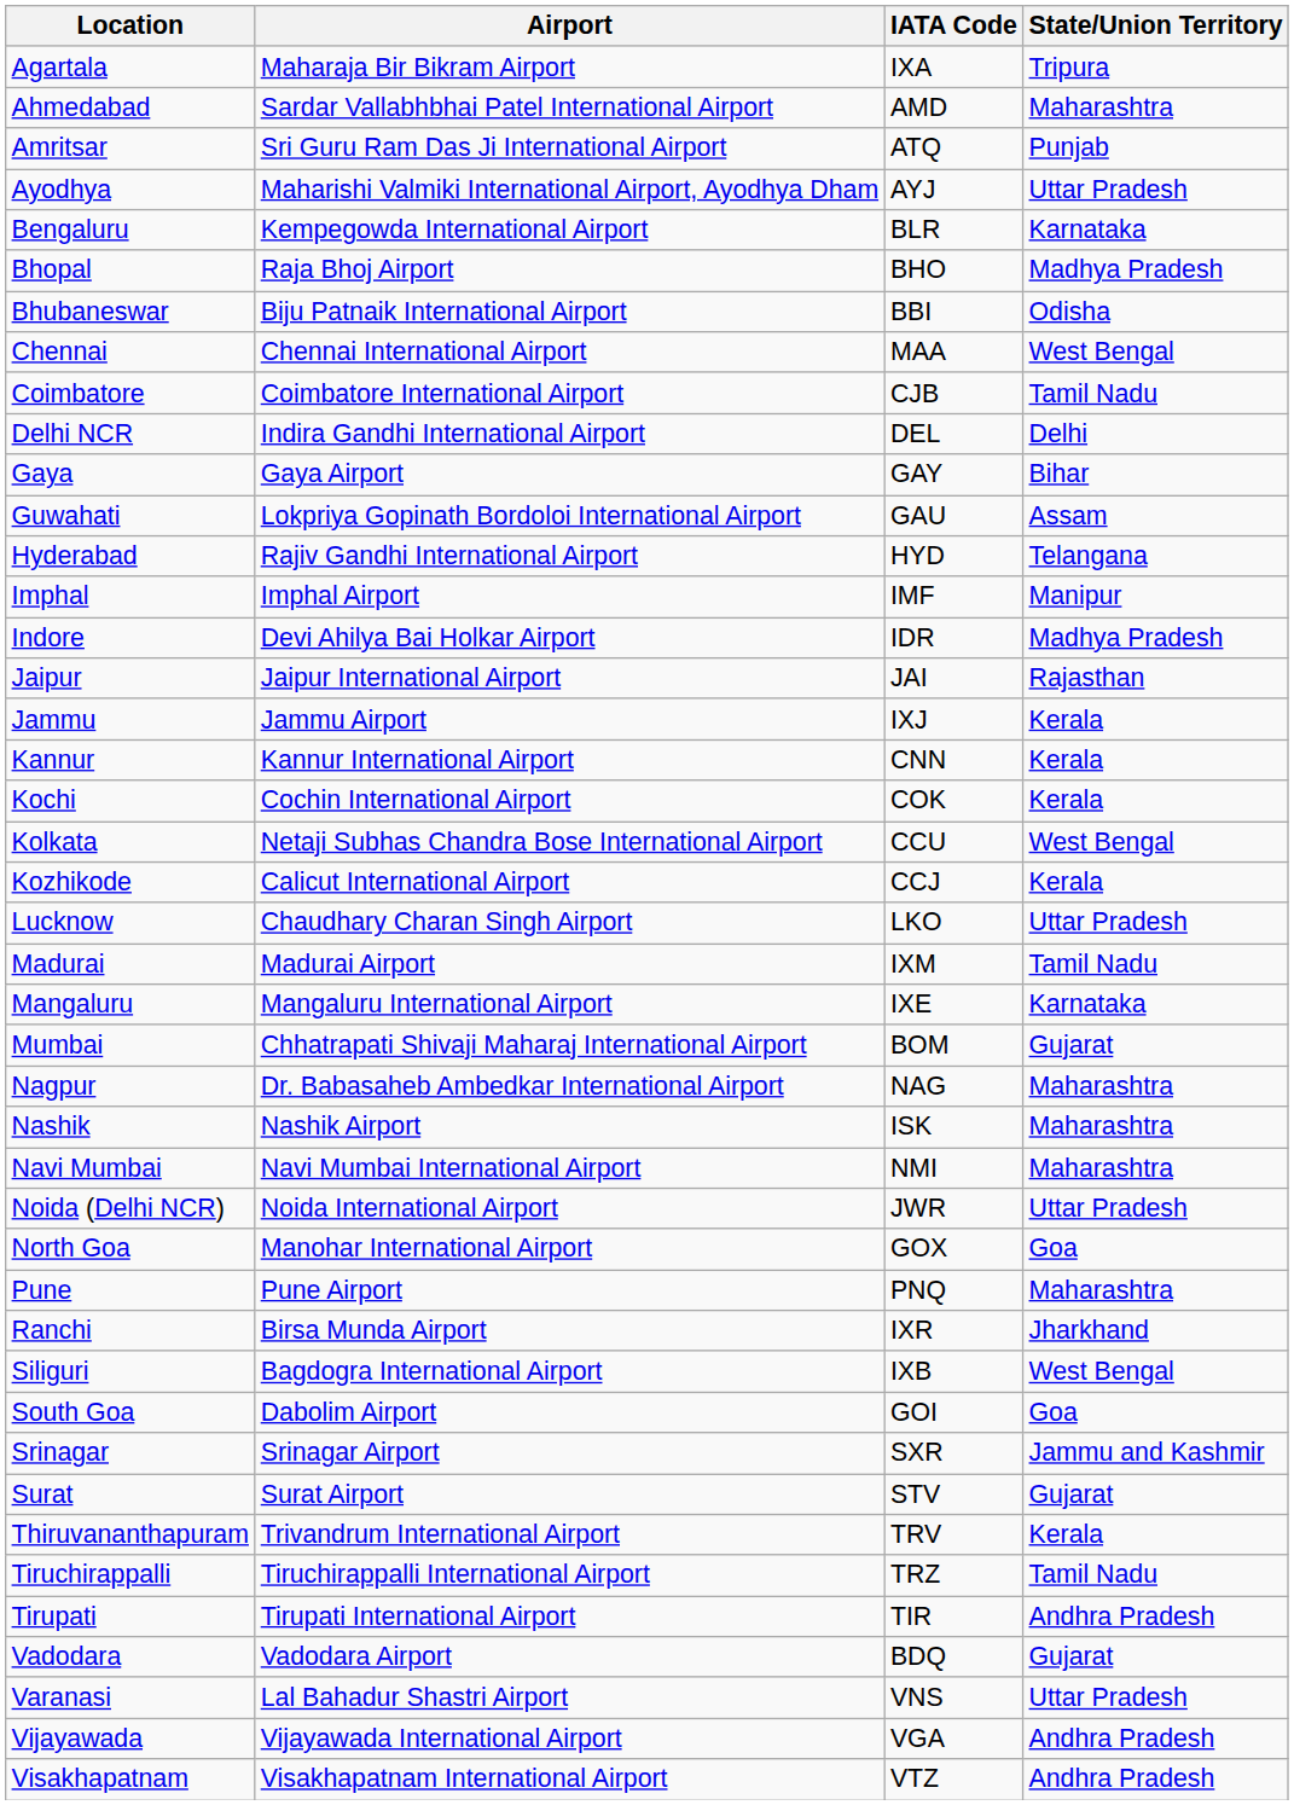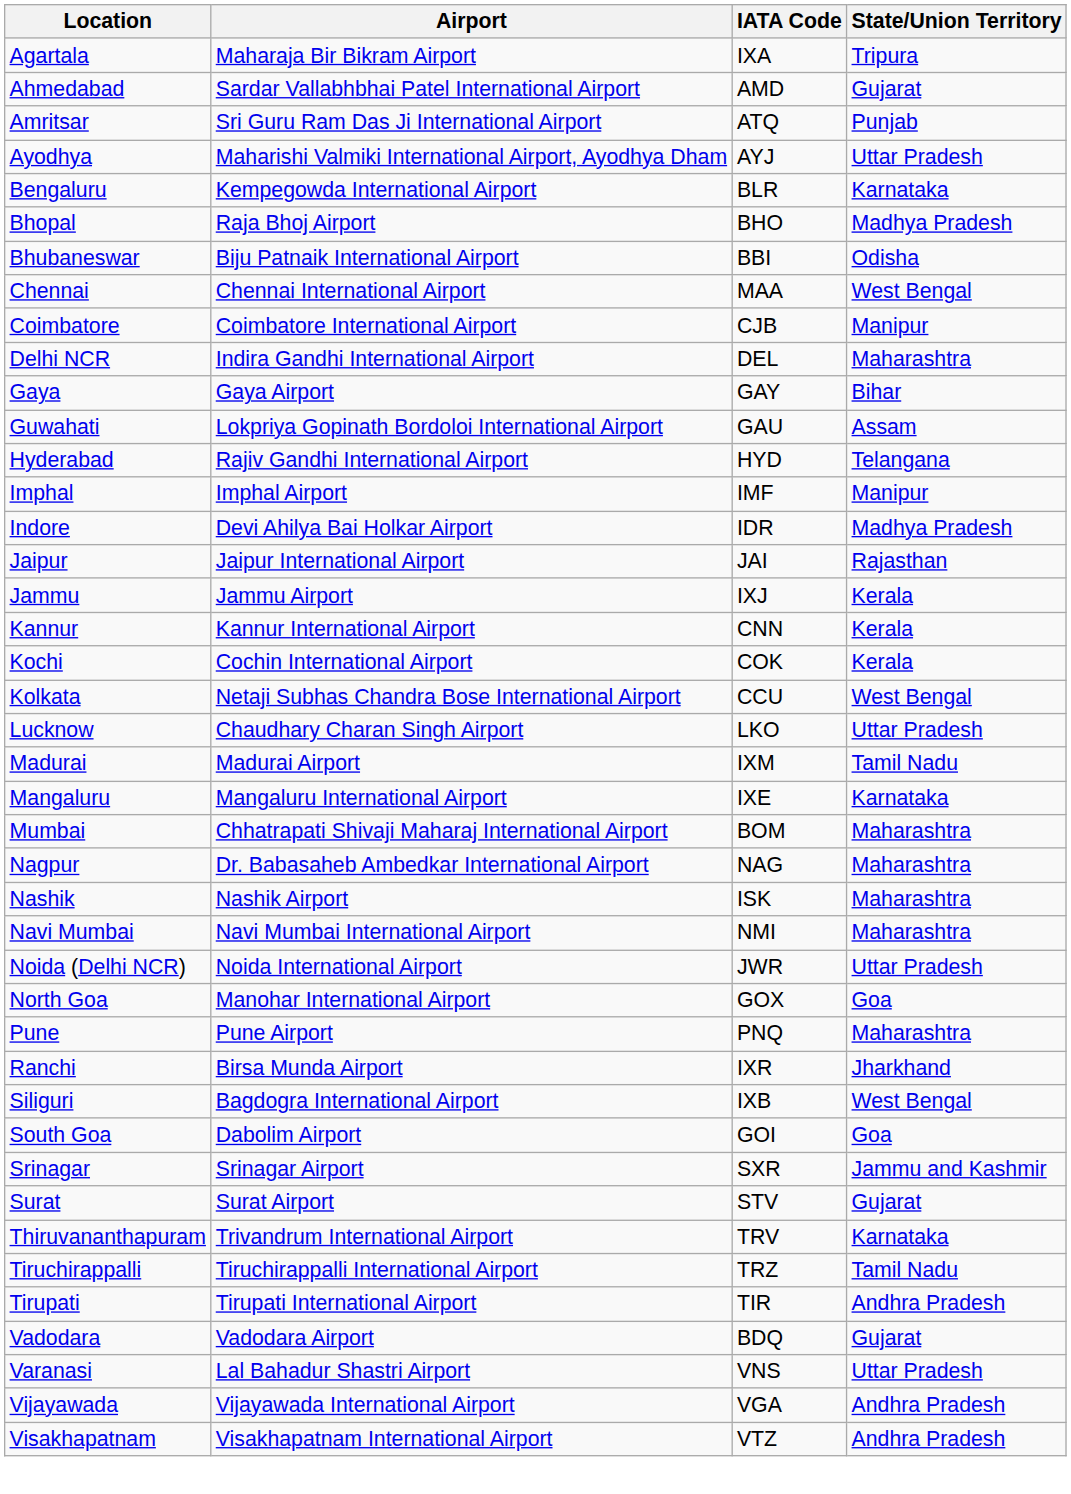 <table class="wikitable sortable">
 <tr>
 <th>Location</th>
 <th>Airport</th>
 <th>IATA Code</th>
 <th>State/Union Territory</th>
 </tr>
 <tr>
 <td><a href='#'>Agartala</a></td>
 <td><a href='#'>Maharaja Bir Bikram Airport</a></td>
 <td>IXA</td>
 <td><a href='#'>Tripura</a></td>
 </tr>
 <tr>
 <td><a href='#'>Ahmedabad</a></td>
 <td><a href='#'>Sardar Vallabhbhai Patel International Airport</a></td>
 <td>AMD</td>
-<td><a href='#'>Maharashtra</a></td>
+<td><a href='#'>Gujarat</a></td>
 </tr>
 <tr>
 <td><a href='#'>Amritsar</a></td>
 <td><a href='#'>Sri Guru Ram Das Ji International Airport</a></td>
 <td>ATQ</td>
 <td><a href='#'>Punjab</a></td>
 </tr>
 <tr>
 <td><a href='#'>Ayodhya</a></td>
 <td><a href='#'>Maharishi Valmiki International Airport, Ayodhya Dham</a></td>
 <td>AYJ</td>
 <td><a href='#'>Uttar Pradesh</a></td>
 </tr>
 <tr>
 <td><a href='#'>Bengaluru</a></td>
 <td><a href='#'>Kempegowda International Airport</a></td>
 <td>BLR</td>
 <td><a href='#'>Karnataka</a></td>
 </tr>
 <tr>
 <td><a href='#'>Bhopal</a></td>
 <td><a href='#'>Raja Bhoj Airport</a></td>
 <td>BHO</td>
 <td><a href='#'>Madhya Pradesh</a></td>
 </tr>
 <tr>
 <td><a href='#'>Bhubaneswar</a></td>
 <td><a href='#'>Biju Patnaik International Airport</a></td>
 <td>BBI</td>
 <td><a href='#'>Odisha</a></td>
 </tr>
 <tr>
 <td><a href='#'>Chennai</a></td>
 <td><a href='#'>Chennai International Airport</a></td>
 <td>MAA</td>
 <td><a href='#'>West Bengal</a></td>
 </tr>
 <tr>
 <td><a href='#'>Coimbatore</a></td>
 <td><a href='#'>Coimbatore International Airport</a></td>
 <td>CJB</td>
-<td><a href='#'>Tamil Nadu</a></td>
+<td><a href='#'>Manipur</a></td>
 </tr>
 <tr>
 <td><a href='#'>Delhi NCR</a></td>
 <td><a href='#'>Indira Gandhi International Airport</a></td>
 <td>DEL</td>
-<td><a href='#'>Delhi</a></td>
+<td><a href='#'>Maharashtra</a></td>
 </tr>
 <tr>
 <td><a href='#'>Gaya</a></td>
 <td><a href='#'>Gaya Airport</a></td>
 <td>GAY</td>
 <td><a href='#'>Bihar</a></td>
 </tr>
 <tr>
 <td><a href='#'>Guwahati</a></td>
 <td><a href='#'>Lokpriya Gopinath Bordoloi International Airport</a></td>
 <td>GAU</td>
 <td><a href='#'>Assam</a></td>
 </tr>
 <tr>
 <td><a href='#'>Hyderabad</a></td>
 <td><a href='#'>Rajiv Gandhi International Airport</a></td>
 <td>HYD</td>
 <td><a href='#'>Telangana</a></td>
 </tr>
 <tr>
 <td><a href='#'>Imphal</a></td>
 <td><a href='#'>Imphal Airport</a></td>
 <td>IMF</td>
 <td><a href='#'>Manipur</a></td>
 </tr>
 <tr>
 <td><a href='#'>Indore</a></td>
 <td><a href='#'>Devi Ahilya Bai Holkar Airport</a></td>
 <td>IDR</td>
 <td><a href='#'>Madhya Pradesh</a></td>
 </tr>
 <tr>
 <td><a href='#'>Jaipur</a></td>
 <td><a href='#'>Jaipur International Airport</a></td>
 <td>JAI</td>
 <td><a href='#'>Rajasthan</a></td>
 </tr>
 <tr>
 <td><a href='#'>Jammu</a></td>
 <td><a href='#'>Jammu Airport</a></td>
 <td>IXJ</td>
 <td><a href='#'>Kerala</a></td>
 </tr>
 <tr>
 <td><a href='#'>Kannur</a></td>
 <td><a href='#'>Kannur International Airport</a></td>
 <td>CNN</td>
 <td><a href='#'>Kerala</a></td>
 </tr>
 <tr>
 <td><a href='#'>Kochi</a></td>
 <td><a href='#'>Cochin International Airport</a></td>
 <td>COK</td>
 <td><a href='#'>Kerala</a></td>
 </tr>
 <tr>
 <td><a href='#'>Kolkata</a></td>
 <td><a href='#'>Netaji Subhas Chandra Bose International Airport</a></td>
 <td>CCU</td>
 <td><a href='#'>West Bengal</a></td>
 </tr>
 <tr>
-<td><a href='#'>Kozhikode</a></td>
-<td><a href='#'>Calicut International Airport</a></td>
-<td>CCJ</td>
-<td><a href='#'>Kerala</a></td>
-</tr>
-<tr>
 <td><a href='#'>Lucknow</a></td>
 <td><a href='#'>Chaudhary Charan Singh Airport</a></td>
 <td>LKO</td>
 <td><a href='#'>Uttar Pradesh</a></td>
 </tr>
 <tr>
 <td><a href='#'>Madurai</a></td>
 <td><a href='#'>Madurai Airport</a></td>
 <td>IXM</td>
 <td><a href='#'>Tamil Nadu</a></td>
 </tr>
 <tr>
 <td><a href='#'>Mangaluru</a></td>
 <td><a href='#'>Mangaluru International Airport</a></td>
 <td>IXE</td>
 <td><a href='#'>Karnataka</a></td>
 </tr>
 <tr>
 <td><a href='#'>Mumbai</a></td>
 <td><a href='#'>Chhatrapati Shivaji Maharaj International Airport</a></td>
 <td>BOM</td>
-<td><a href='#'>Gujarat</a></td>
+<td><a href='#'>Maharashtra</a></td>
 </tr>
 <tr>
 <td><a href='#'>Nagpur</a></td>
 <td><a href='#'>Dr. Babasaheb Ambedkar International Airport</a></td>
 <td>NAG</td>
 <td><a href='#'>Maharashtra</a></td>
 </tr>
 <tr>
 <td><a href='#'>Nashik</a></td>
 <td><a href='#'>Nashik Airport</a></td>
 <td>ISK</td>
 <td><a href='#'>Maharashtra</a></td>
 </tr>
 <tr>
 <td><a href='#'>Navi Mumbai</a></td>
 <td><a href='#'>Navi Mumbai International Airport</a></td>
 <td>NMI</td>
 <td><a href='#'>Maharashtra</a></td>
 </tr>
 <tr>
 <td><a href='#'>Noida</a> (<a href='#'>Delhi NCR</a>)</td>
 <td><a href='#'>Noida International Airport</a></td>
 <td>JWR</td>
 <td><a href='#'>Uttar Pradesh</a></td>
 </tr>
 <tr>
 <td><a href='#'>North Goa</a></td>
 <td><a href='#'>Manohar International Airport</a></td>
 <td>GOX</td>
 <td><a href='#'>Goa</a></td>
 </tr>
 <tr>
 <td><a href='#'>Pune</a></td>
 <td><a href='#'>Pune Airport</a></td>
 <td>PNQ</td>
 <td><a href='#'>Maharashtra</a></td>
 </tr>
 <tr>
 <td><a href='#'>Ranchi</a></td>
 <td><a href='#'>Birsa Munda Airport</a></td>
 <td>IXR</td>
 <td><a href='#'>Jharkhand</a></td>
 </tr>
 <tr>
 <td><a href='#'>Siliguri</a></td>
 <td><a href='#'>Bagdogra International Airport</a></td>
 <td>IXB</td>
 <td><a href='#'>West Bengal</a></td>
 </tr>
 <tr>
 <td><a href='#'>South Goa</a></td>
 <td><a href='#'>Dabolim Airport</a></td>
 <td>GOI</td>
 <td><a href='#'>Goa</a></td>
 </tr>
 <tr>
 <td><a href='#'>Srinagar</a></td>
 <td><a href='#'>Srinagar Airport</a></td>
 <td>SXR</td>
 <td><a href='#'>Jammu and Kashmir</a></td>
 </tr>
 <tr>
 <td><a href='#'>Surat</a></td>
 <td><a href='#'>Surat Airport</a></td>
 <td>STV</td>
 <td><a href='#'>Gujarat</a></td>
 </tr>
 <tr>
 <td><a href='#'>Thiruvananthapuram</a></td>
 <td><a href='#'>Trivandrum International Airport</a></td>
 <td>TRV</td>
-<td><a href='#'>Kerala</a></td>
+<td><a href='#'>Karnataka</a></td>
 </tr>
 <tr>
 <td><a href='#'>Tiruchirappalli</a></td>
 <td><a href='#'>Tiruchirappalli International Airport</a></td>
 <td>TRZ</td>
 <td><a href='#'>Tamil Nadu</a></td>
 </tr>
 <tr>
 <td><a href='#'>Tirupati</a></td>
 <td><a href='#'>Tirupati International Airport</a></td>
 <td>TIR</td>
 <td><a href='#'>Andhra Pradesh</a></td>
 </tr>
 <tr>
 <td><a href='#'>Vadodara</a></td>
 <td><a href='#'>Vadodara Airport</a></td>
 <td>BDQ</td>
 <td><a href='#'>Gujarat</a></td>
 </tr>
 <tr>
 <td><a href='#'>Varanasi</a></td>
 <td><a href='#'>Lal Bahadur Shastri Airport</a></td>
 <td>VNS</td>
 <td><a href='#'>Uttar Pradesh</a></td>
 </tr>
 <tr>
 <td><a href='#'>Vijayawada</a></td>
 <td><a href='#'>Vijayawada International Airport</a></td>
 <td>VGA</td>
 <td><a href='#'>Andhra Pradesh</a></td>
 </tr>
 <tr>
 <td><a href='#'>Visakhapatnam</a></td>
 <td><a href='#'>Visakhapatnam International Airport</a></td>
 <td>VTZ</td>
 <td><a href='#'>Andhra Pradesh</a></td>
 </tr>
 </table>
